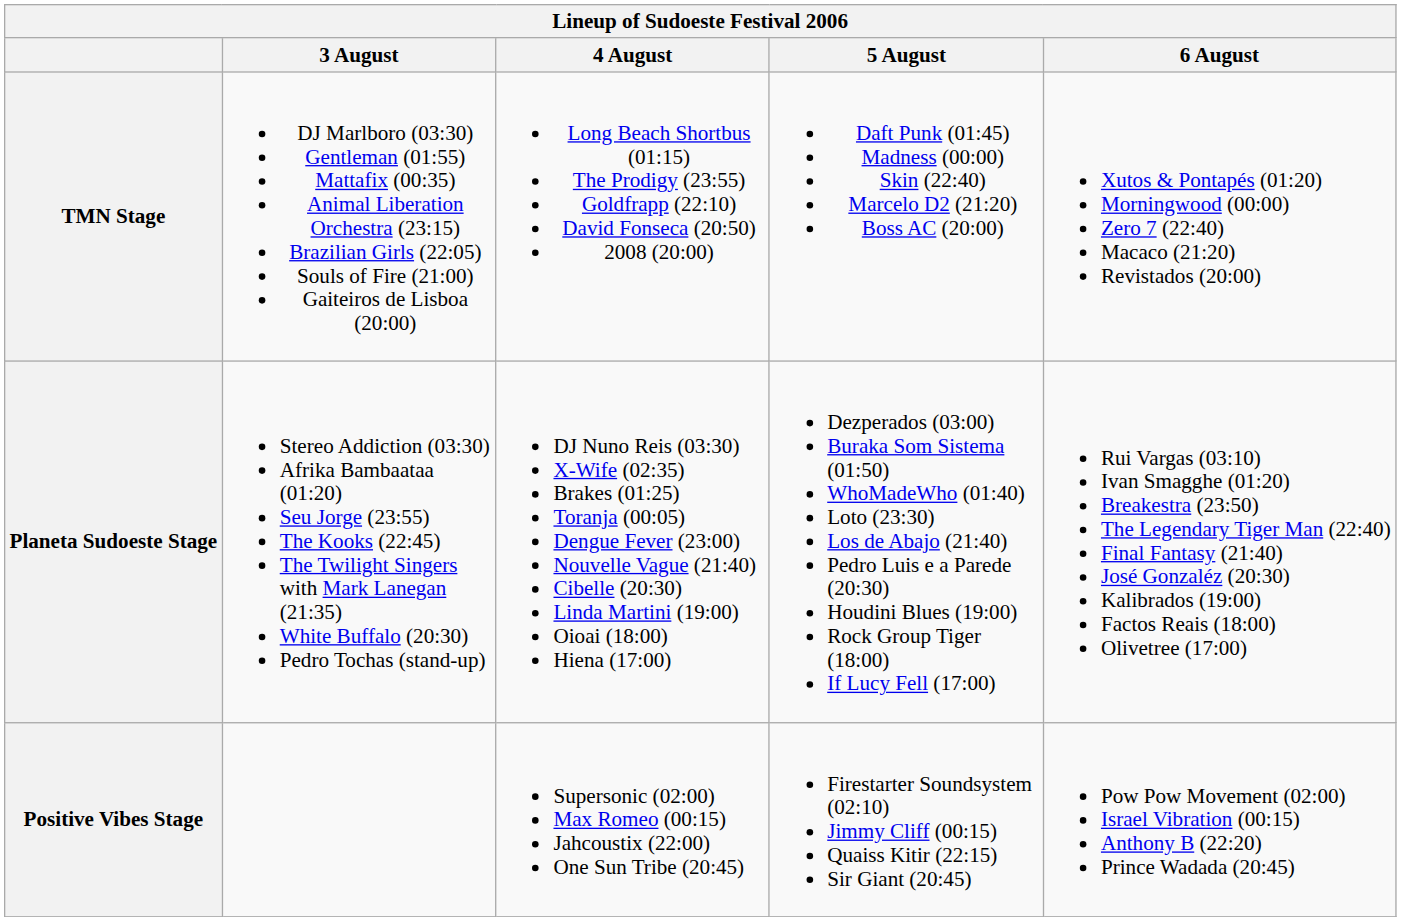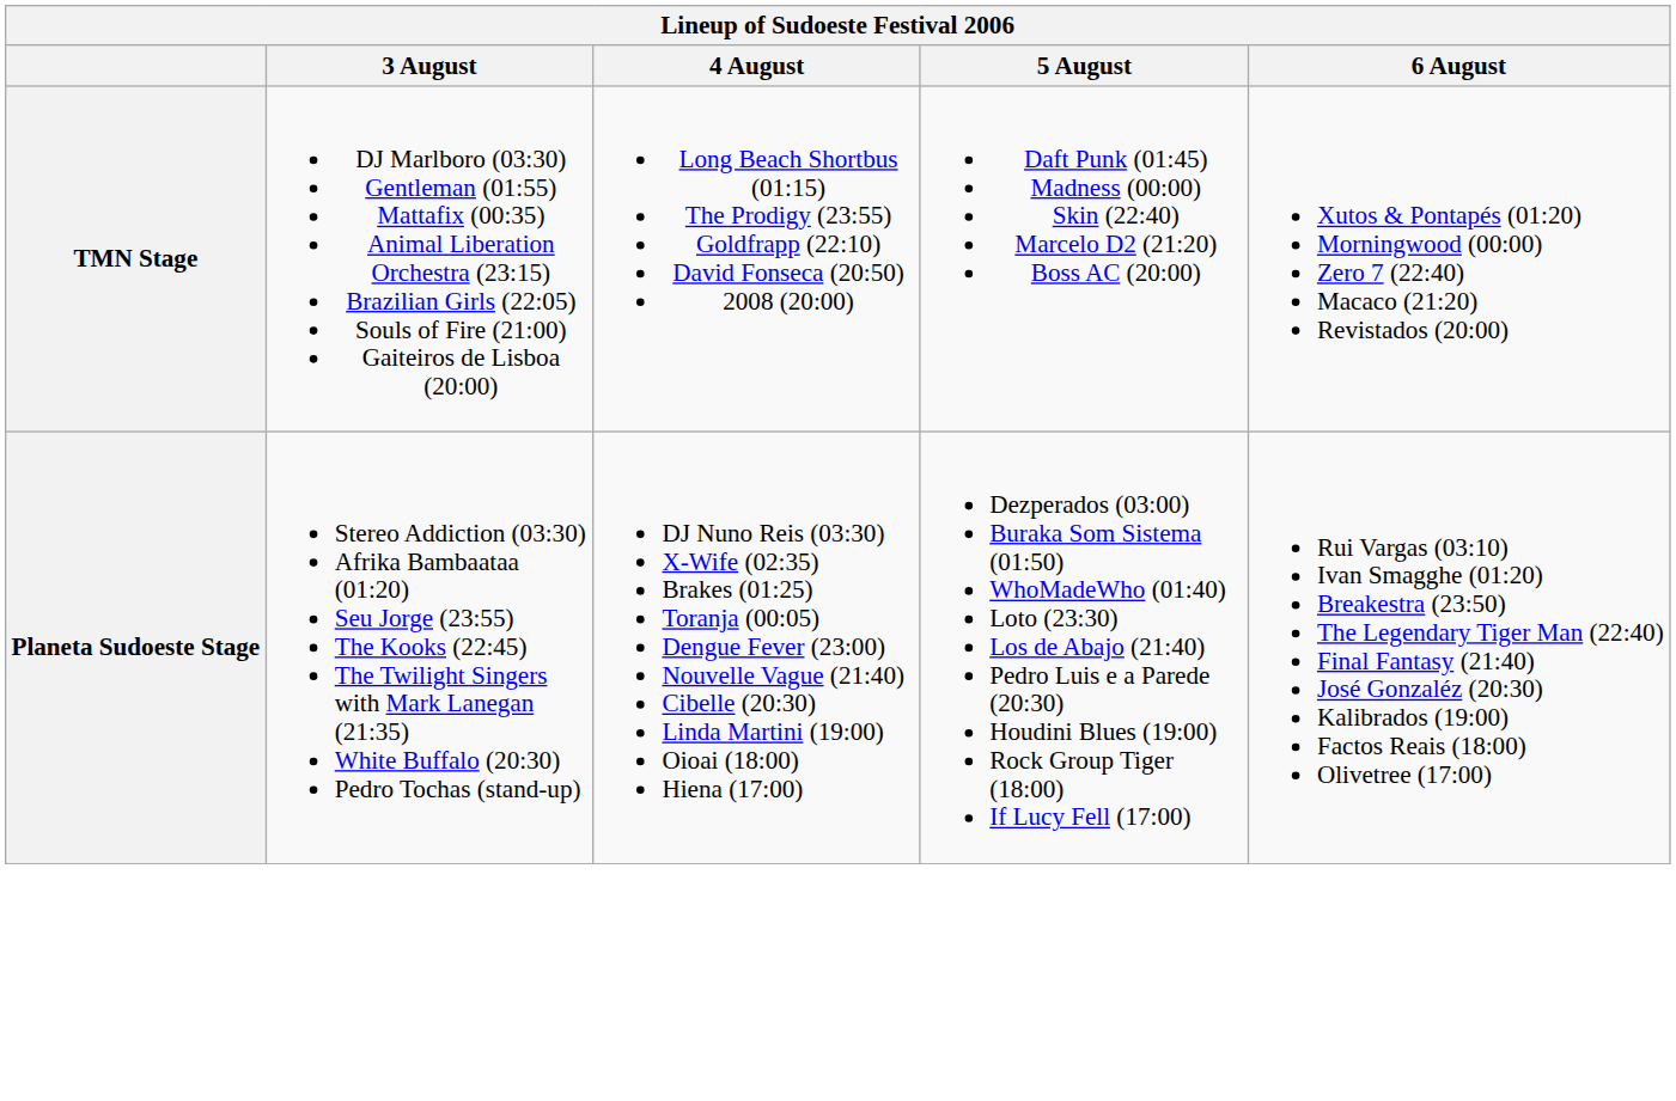 <table class="wikitable mw-collapsible">
 <tr>
 <th colspan="5">Lineup of Sudoeste Festival 2006</th>
 </tr>
 <tr>
 <th></th>
 <th>3 August</th>
 <th>4 August</th>
 <th>5 August</th>
 <th>6 August</th>
 </tr>
 <tr>
 <th><strong>TMN Stage</strong></th>
 <td width="200" align="center" valign="top"><br><ul><li>DJ Marlboro (03:30)</li><li><a href='#'>Gentleman</a> (01:55)</li><li><a href='#'>Mattafix</a> (00:35)</li><li><a href='#'>Animal Liberation Orchestra</a> (23:15)</li><li><a href='#'>Brazilian Girls</a> (22:05)</li><li>Souls of Fire (21:00)</li><li>Gaiteiros de Lisboa (20:00)</li></ul></td>
 <td width="200" align="center" valign="top"><br><ul><li><a href='#'>Long Beach Shortbus</a> (01:15)</li><li><a href='#'>The Prodigy</a> (23:55)</li><li><a href='#'>Goldfrapp</a> (22:10)</li><li><a href='#'>David Fonseca</a> (20:50)</li><li>2008 (20:00)</li></ul></td>
 <td width="200" align="center" valign="top"><br><ul><li><a href='#'>Daft Punk</a> (01:45)</li><li><a href='#'>Madness</a> (00:00)</li><li><a href='#'>Skin</a> (22:40)</li><li><a href='#'>Marcelo D2</a> (21:20)</li><li><a href='#'>Boss AC</a> (20:00)</li></ul></td>
 <td><br><ul><li><a href='#'>Xutos & Pontapés</a> (01:20)</li><li><a href='#'>Morningwood</a> (00:00)</li><li><a href='#'>Zero 7</a> (22:40)</li><li>Macaco (21:20)</li><li>Revistados (20:00)</li></ul></td>
 </tr>
 <tr>
 <th><strong>Planeta Sudoeste Stage</strong></th>
 <td><br><ul><li>Stereo Addiction (03:30)</li><li>Afrika Bambaataa (01:20)</li><li><a href='#'>Seu Jorge</a> (23:55)</li><li><a href='#'>The Kooks</a> (22:45)</li><li><a href='#'>The Twilight Singers</a> with <a href='#'>Mark Lanegan</a> (21:35)</li><li><a href='#'>White Buffalo</a> (20:30)</li><li>Pedro Tochas (stand-up)</li></ul></td>
 <td><br><ul><li>DJ Nuno Reis (03:30)</li><li><a href='#'>X-Wife</a> (02:35)</li><li>Brakes (01:25)</li><li><a href='#'>Toranja</a> (00:05)</li><li><a href='#'>Dengue Fever</a> (23:00)</li><li><a href='#'>Nouvelle Vague</a> (21:40)</li><li><a href='#'>Cibelle</a> (20:30)</li><li><a href='#'>Linda Martini</a> (19:00)</li><li>Oioai (18:00)</li><li>Hiena (17:00)</li></ul></td>
 <td><br><ul><li>Dezperados (03:00)</li><li><a href='#'>Buraka Som Sistema</a> (01:50)</li><li><a href='#'>WhoMadeWho</a> (01:40)</li><li>Loto (23:30)</li><li><a href='#'>Los de Abajo</a> (21:40)</li><li>Pedro Luis e a Parede (20:30)</li><li>Houdini Blues (19:00)</li><li>Rock Group Tiger (18:00)</li><li><a href='#'>If Lucy Fell</a> (17:00)</li></ul></td>
 <td><br><ul><li>Rui Vargas (03:10)</li><li>Ivan Smagghe (01:20)</li><li><a href='#'>Breakestra</a> (23:50)</li><li><a href='#'>The Legendary Tiger Man</a> (22:40)</li><li><a href='#'>Final Fantasy</a> (21:40)</li><li><a href='#'>José Gonzaléz</a> (20:30)</li><li>Kalibrados (19:00)</li><li>Factos Reais (18:00)</li><li>Olivetree (17:00)</li></ul></td>
 </tr>
-<tr>
-<th><strong>Positive Vibes Stage</strong></th>
-<td></td>
-<td><br><ul><li>Supersonic (02:00)</li><li><a href='#'>Max Romeo</a> (00:15)</li><li>Jahcoustix (22:00)</li><li>One Sun Tribe (20:45)</li></ul></td>
-<td><br><ul><li>Firestarter Soundsystem (02:10)</li><li><a href='#'>Jimmy Cliff</a> (00:15)</li><li>Quaiss Kitir (22:15)</li><li>Sir Giant (20:45)</li></ul></td>
-<td><br><ul><li>Pow Pow Movement (02:00)</li><li><a href='#'>Israel Vibration</a> (00:15)</li><li><a href='#'>Anthony B</a> (22:20)</li><li>Prince Wadada (20:45)</li></ul></td>
-</tr>
 </table>
